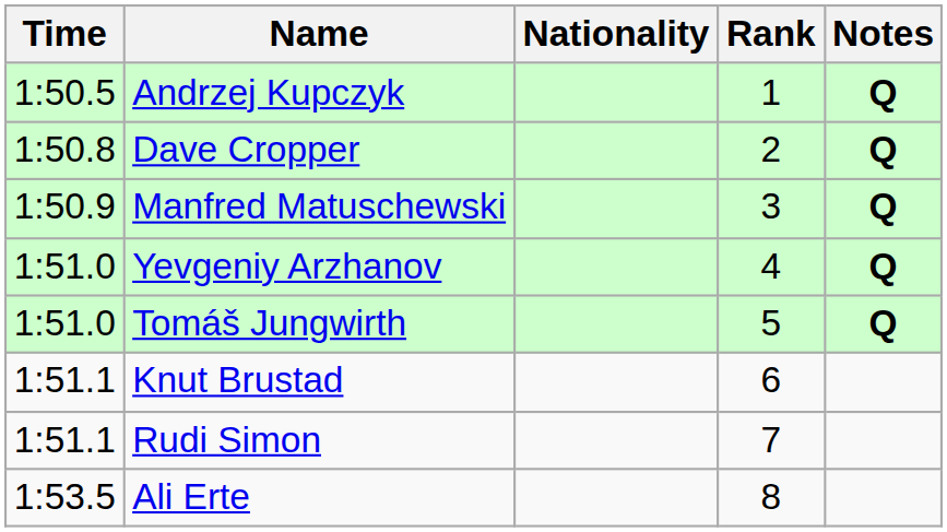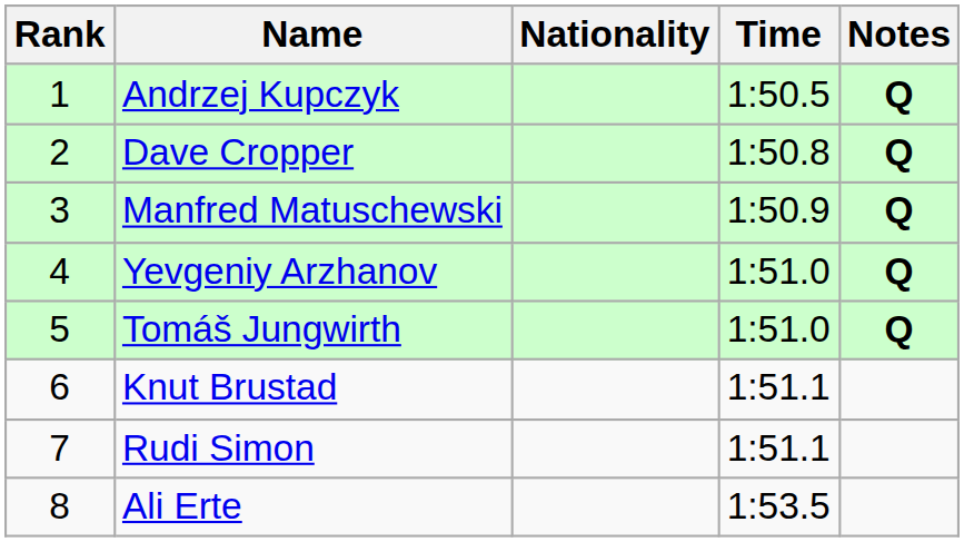 <table class="wikitable sortable" style="text-align:center">
 <tr>
-<th>Time</th>
+<th>Rank</th>
 <th>Name</th>
 <th>Nationality</th>
-<th>Rank</th>
+<th>Time</th>
 <th>Notes</th>
 </tr>
 <tr bgcolor=ccffcc>
-<td>1:50.5</td>
+<td>1</td>
 <td align=left><a href='#'>Andrzej Kupczyk</a></td>
 <td align=left></td>
-<td>1</td>
+<td>1:50.5</td>
 <td><strong>Q</strong></td>
 </tr>
 <tr bgcolor=ccffcc>
-<td>1:50.8</td>
+<td>2</td>
 <td align=left><a href='#'>Dave Cropper</a></td>
 <td align=left></td>
-<td>2</td>
+<td>1:50.8</td>
 <td><strong>Q</strong></td>
 </tr>
 <tr bgcolor=ccffcc>
-<td>1:50.9</td>
+<td>3</td>
 <td align=left><a href='#'>Manfred Matuschewski</a></td>
 <td align=left></td>
-<td>3</td>
+<td>1:50.9</td>
 <td><strong>Q</strong></td>
 </tr>
 <tr bgcolor=ccffcc>
-<td>1:51.0</td>
+<td>4</td>
 <td align=left><a href='#'>Yevgeniy Arzhanov</a></td>
 <td align=left></td>
-<td>4</td>
+<td>1:51.0</td>
 <td><strong>Q</strong></td>
 </tr>
 <tr bgcolor=ccffcc>
-<td>1:51.0</td>
+<td>5</td>
 <td align=left><a href='#'>Tomáš Jungwirth</a></td>
 <td align=left></td>
-<td>5</td>
+<td>1:51.0</td>
 <td><strong>Q</strong></td>
 </tr>
 <tr>
-<td>1:51.1</td>
+<td>6</td>
 <td align=left><a href='#'>Knut Brustad</a></td>
 <td align=left></td>
-<td>6</td>
+<td>1:51.1</td>
 <td></td>
 </tr>
 <tr>
-<td>1:51.1</td>
+<td>7</td>
 <td align=left><a href='#'>Rudi Simon</a></td>
 <td align=left></td>
-<td>7</td>
+<td>1:51.1</td>
 <td></td>
 </tr>
 <tr>
-<td>1:53.5</td>
+<td>8</td>
 <td align=left><a href='#'>Ali Erte</a></td>
 <td align=left></td>
-<td>8</td>
+<td>1:53.5</td>
 <td></td>
 </tr>
 </table>
